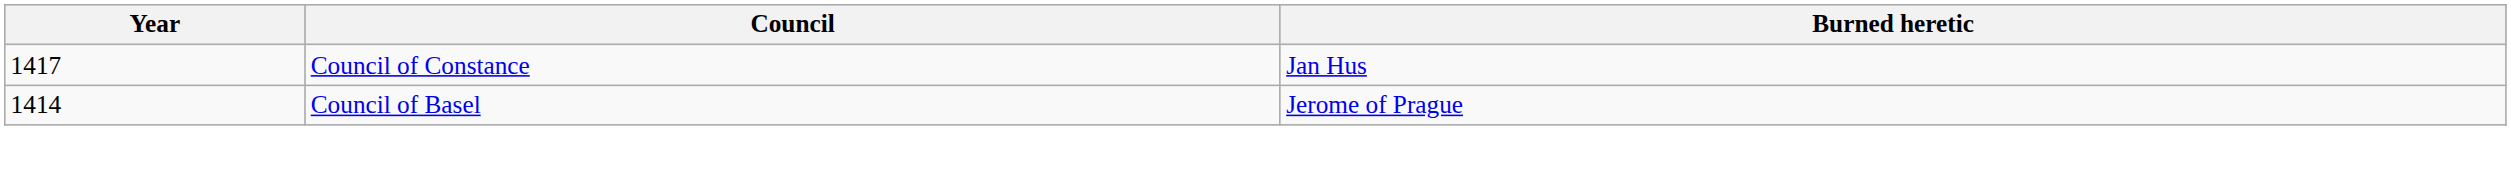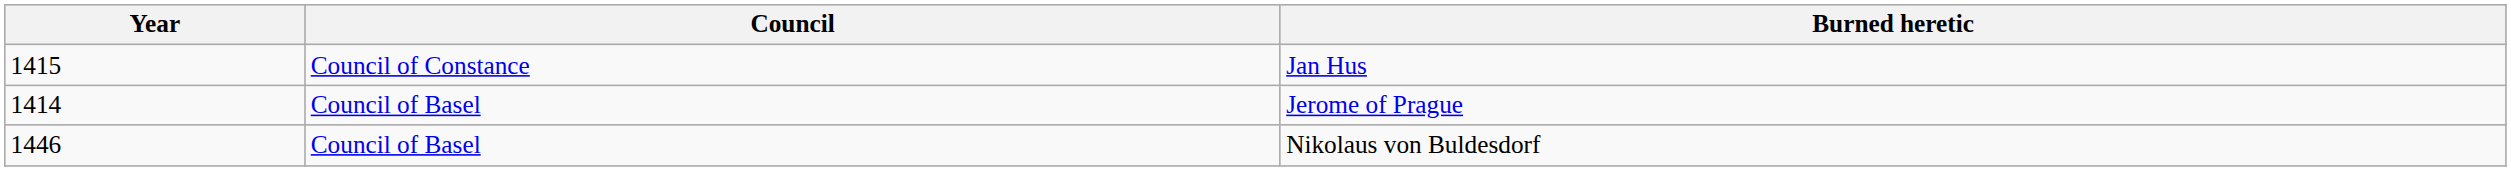 <table class="wikitable sortable" style="width:100%">
 <tr>
 <th width="12%">Year</th>
 <th width="39%">Council</th>
 <th width="49%">Burned heretic</th>
 </tr>
 <tr valign="top">
-<td>1417</td>
+<td>1415</td>
 <td><a href='#'>Council of Constance</a></td>
 <td><a href='#'>Jan Hus</a></td>
 </tr>
 <tr valign="top">
 <td>1414</td>
 <td><a href='#'>Council of Basel</a></td>
 <td><a href='#'>Jerome of Prague</a></td>
 </tr>
+<tr valign="top">
+<td>1446</td>
+<td><a href='#'>Council of Basel</a></td>
+<td>Nikolaus von Buldesdorf</td>
+</tr>
 </table>
